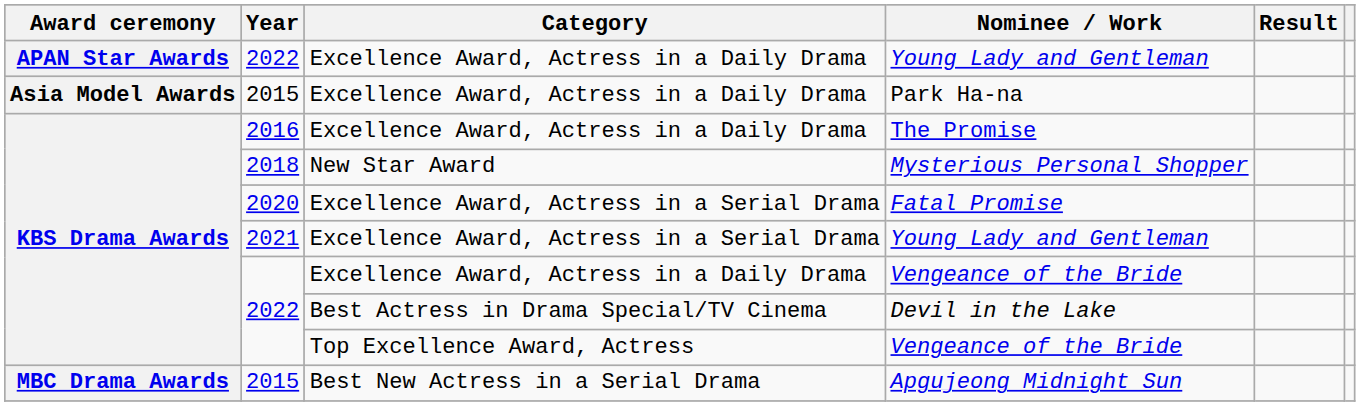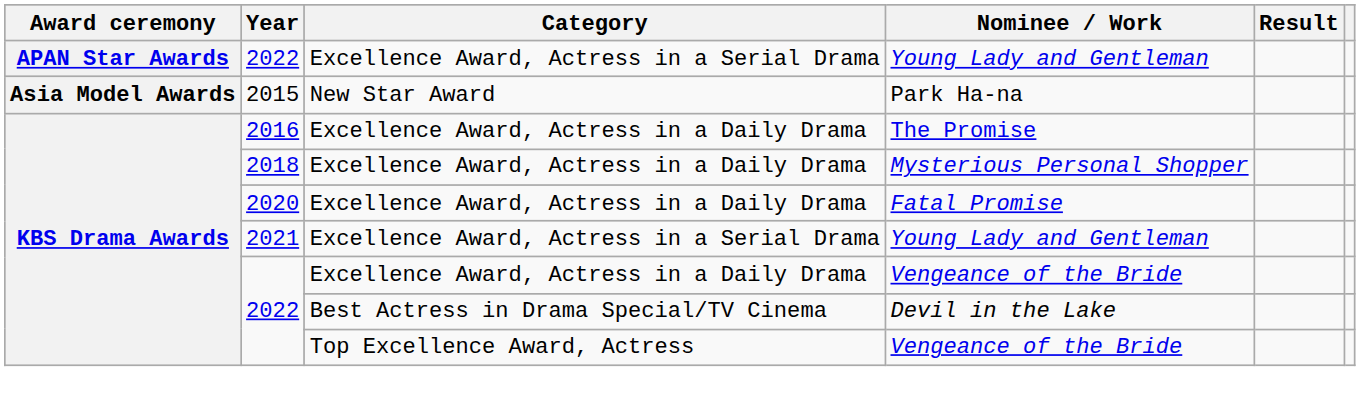 <table class="wikitable plainrowheaders sortable">
 <tr>
 <th scope="col">Award ceremony</th>
 <th scope="col">Year</th>
 <th scope="col">Category</th>
 <th scope="col">Nominee / Work</th>
 <th scope="col">Result</th>
 <th scope="col" class="unsortable"></th>
 </tr>
 <tr>
 <th scope="row"><a href='#'>APAN Star Awards</a></th>
 <td style="text-align:center"><a href='#'>2022</a></td>
-<td>Excellence Award, Actress in a Daily Drama</td>
+<td>Excellence Award, Actress in a Serial Drama</td>
 <td><em><a href='#'>Young Lady and Gentleman</a></em></td>
 <td></td>
 <td style="text-align:center"></td>
 </tr>
 <tr>
 <th scope="row">Asia Model Awards</th>
 <td style="text-align:center">2015</td>
-<td>Excellence Award, Actress in a Daily Drama</td>
+<td>New Star Award</td>
 <td>Park Ha-na</td>
 <td></td>
 <td style="text-align:center"></td>
 </tr>
 <tr>
 <th scope="row" rowspan="7"><a href='#'>KBS Drama Awards</a></th>
 <td style="text-align:center"><a href='#'>2016</a></td>
 <td>Excellence Award, Actress in a Daily Drama</td>
 <td><a href='#'>The Promise</a></td>
 <td></td>
 </tr>
 <tr>
 <td style="text-align:center"><a href='#'>2018</a></td>
-<td>New Star Award</td>
+<td>Excellence Award, Actress in a Daily Drama</td>
 <td><em><a href='#'>Mysterious Personal Shopper</a></em></td>
 <td></td>
 <td style="text-align:center"></td>
 </tr>
 <tr>
 <td style="text-align:center"><a href='#'>2020</a></td>
-<td>Excellence Award, Actress in a Serial Drama</td>
+<td>Excellence Award, Actress in a Daily Drama</td>
 <td><em><a href='#'>Fatal Promise</a></em></td>
 <td></td>
 <td style="text-align:center"></td>
 </tr>
 <tr>
 <td style="text-align:center"><a href='#'>2021</a></td>
 <td>Excellence Award, Actress in a Serial Drama</td>
 <td><em><a href='#'>Young Lady and Gentleman</a></em></td>
 <td></td>
 <td style="text-align:center"></td>
 </tr>
 <tr>
 <td rowspan="3" style="text-align:center"><a href='#'>2022</a></td>
 <td>Excellence Award, Actress in a Daily Drama</td>
 <td><em><a href='#'>Vengeance of the Bride</a></em></td>
 <td></td>
 <td style="text-align:center"></td>
 </tr>
 <tr>
 <td>Best Actress in Drama Special/TV Cinema</td>
 <td><em>Devil in the Lake</em></td>
 <td></td>
 <td style="text-align:center"></td>
 </tr>
 <tr>
 <td>Top Excellence Award, Actress</td>
 <td><em><a href='#'>Vengeance of the Bride</a></em></td>
 <td></td>
 <td style="text-align:center"></td>
 </tr>
-<tr>
-<th scope="row"><a href='#'>MBC Drama Awards</a></th>
-<td style="text-align:center"><a href='#'>2015</a></td>
-<td>Best New Actress in a Serial Drama</td>
-<td><em><a href='#'>Apgujeong Midnight Sun</a></em></td>
-<td></td>
-<td style="text-align:center"></td>
-</tr>
 </table>
